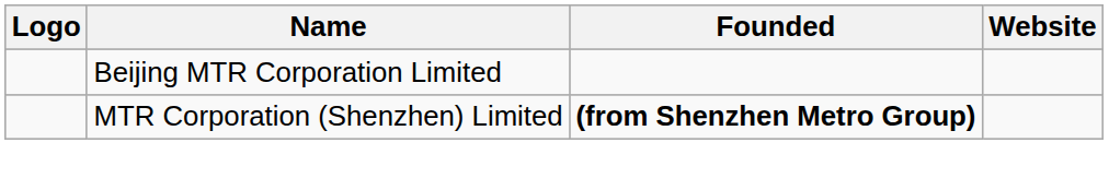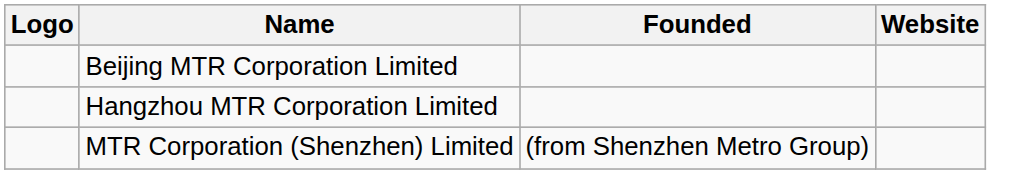 <table class="wikitable">
 <tr>
 <th>Logo</th>
 <th>Name</th>
 <th>Founded</th>
 <th>Website</th>
 </tr>
 <tr>
 <td></td>
 <td>Beijing MTR Corporation Limited</td>
 <td></td>
 <td></td>
 </tr>
 <tr>
 <td></td>
+<td>Hangzhou MTR Corporation Limited</td>
+<td></td>
+<td></td>
+</tr>
+<tr>
+<td></td>
 <td>MTR Corporation (Shenzhen) Limited</td>
-<td><strong> (from Shenzhen Metro Group)</strong></td>
+<td> (from Shenzhen Metro Group)</td>
 <td></td>
 </tr>
 </table>
